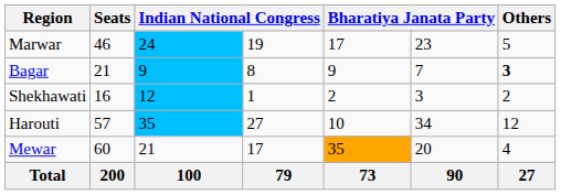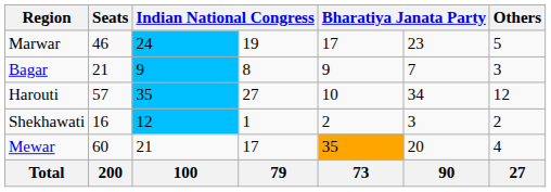 <table class="wikitable">
 <tr>
 <th>Region</th>
 <th>Seats</th>
 <th colspan="2"><a href='#'>Indian National Congress</a></th>
 <th colspan="2"><a href='#'>Bharatiya Janata Party</a></th>
 <th>Others</th>
 </tr>
 <tr>
 <td>Marwar</td>
 <td>46</td>
 <td bgcolor=#00BFFF>24</td>
 <td> 19</td>
 <td>17</td>
 <td> 23</td>
 <td>5</td>
 </tr>
 <tr>
 <td><a href='#'>Bagar</a></td>
 <td>21</td>
 <td bgcolor=#00BFFF>9</td>
 <td> 8</td>
 <td>9</td>
 <td> 7</td>
-<td><strong>3</strong></td>
+<td>3</td>
+</tr>
+<tr>
+<td>Harouti</td>
+<td>57</td>
+<td bgcolor=#00BFFF>35</td>
+<td> 27</td>
+<td>10</td>
+<td> 34</td>
+<td>12</td>
 </tr>
 <tr>
 <td>Shekhawati</td>
 <td>16</td>
 <td bgcolor=#00BFFF>12</td>
 <td> 1</td>
 <td>2</td>
 <td> 3</td>
 <td>2</td>
-</tr>
-<tr>
-<td>Harouti</td>
-<td>57</td>
-<td bgcolor=#00BFFF>35</td>
-<td> 27</td>
-<td>10</td>
-<td> 34</td>
-<td>12</td>
 </tr>
 <tr>
 <td><a href='#'>Mewar</a></td>
 <td>60</td>
 <td>21</td>
 <td> 17</td>
 <td bgcolor=#FFA500>35</td>
 <td> 20</td>
 <td>4</td>
 </tr>
 <tr>
 <th>Total</th>
 <th>200</th>
 <th>100</th>
 <th> 79</th>
 <th>73</th>
 <th> 90</th>
 <th>27</th>
 </tr>
 </table>
